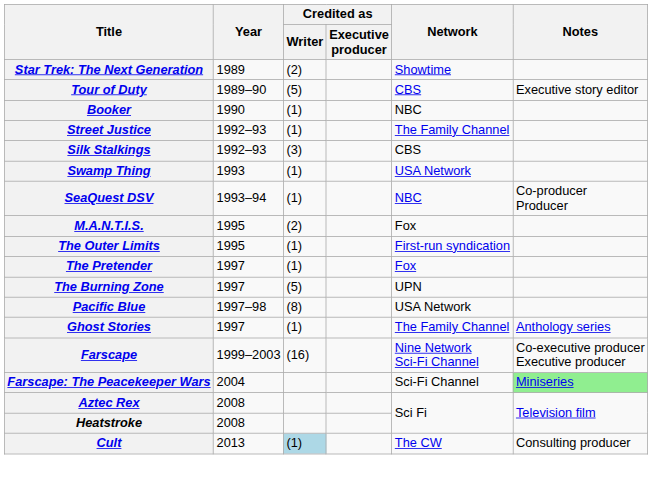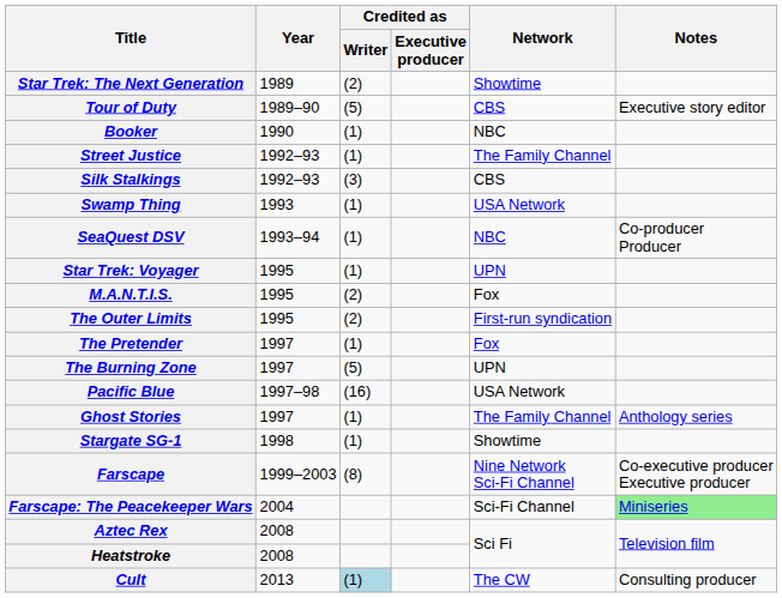 <table class="wikitable plainrowheaders sortable">
 <tr>
 <th rowspan="2" scope="col">Title</th>
 <th rowspan="2" scope="col">Year</th>
 <th colspan="2" scope="col">Credited as</th>
 <th rowspan="2" scope="col">Network</th>
 <th rowspan="2" scope="col" class="unsortable">Notes</th>
 </tr>
 <tr>
 <th>Writer</th>
 <th>Executive<br>producer</th>
 </tr>
 <tr>
 <th scope=row><em><a href='#'>Star Trek: The Next Generation</a></em></th>
 <td>1989</td>
 <td> (2)</td>
 <td></td>
 <td><a href='#'>Showtime</a></td>
 <td></td>
 </tr>
 <tr>
 <th scope=row><em><a href='#'>Tour of Duty</a></em></th>
 <td>1989–90</td>
 <td> (5)</td>
 <td></td>
 <td><a href='#'>CBS</a></td>
 <td>Executive story editor </td>
 </tr>
 <tr>
 <th scope=row><em><a href='#'>Booker</a></em></th>
 <td>1990</td>
 <td> (1)</td>
 <td></td>
 <td>NBC</td>
 <td></td>
 </tr>
 <tr>
 <th scope=row><em><a href='#'>Street Justice</a></em></th>
 <td>1992–93</td>
 <td> (1)</td>
 <td></td>
 <td><a href='#'>The Family Channel</a></td>
 <td></td>
 </tr>
 <tr>
 <th scope=row><em><a href='#'>Silk Stalkings</a></em></th>
 <td>1992–93</td>
 <td> (3)</td>
 <td></td>
 <td>CBS</td>
 <td></td>
 </tr>
 <tr>
 <th scope=row><em><a href='#'>Swamp Thing</a></em></th>
 <td>1993</td>
 <td> (1)</td>
 <td></td>
 <td><a href='#'>USA Network</a></td>
 <td></td>
 </tr>
 <tr>
 <th scope=row><em><a href='#'>SeaQuest DSV</a></em></th>
 <td>1993–94</td>
 <td> (1)</td>
 <td></td>
 <td><a href='#'>NBC</a></td>
 <td>Co-producer <br>Producer </td>
 </tr>
 <tr>
+<th scope=row><em><a href='#'>Star Trek: Voyager</a></em></th>
+<td>1995</td>
+<td> (1)</td>
+<td></td>
+<td><a href='#'>UPN</a></td>
+<td></td>
+</tr>
+<tr>
 <th scope=row><em><a href='#'>M.A.N.T.I.S.</a></em></th>
 <td>1995</td>
 <td> (2)</td>
 <td></td>
 <td>Fox</td>
 <td></td>
 </tr>
 <tr>
 <th scope=row><em><a href='#'>The Outer Limits</a></em></th>
 <td>1995</td>
-<td> (1)</td>
+<td> (2)</td>
 <td></td>
 <td><a href='#'>First-run syndication</a></td>
 <td></td>
 </tr>
 <tr>
 <th scope=row><em><a href='#'>The Pretender</a></em></th>
 <td>1997</td>
 <td> (1)</td>
 <td></td>
 <td><a href='#'>Fox</a></td>
 <td></td>
 </tr>
 <tr>
 <th scope=row><em><a href='#'>The Burning Zone</a></em></th>
 <td>1997</td>
 <td> (5)</td>
 <td></td>
 <td>UPN</td>
 <td></td>
 </tr>
 <tr>
 <th scope=row><em><a href='#'>Pacific Blue</a></em></th>
 <td>1997–98</td>
-<td> (8)</td>
+<td> (16)</td>
 <td></td>
 <td>USA Network</td>
 <td></td>
 </tr>
 <tr>
 <th scope=row><em><a href='#'>Ghost Stories</a></em></th>
 <td>1997</td>
 <td> (1)</td>
 <td></td>
 <td><a href='#'>The Family Channel</a></td>
 <td><a href='#'>Anthology series</a></td>
 </tr>
 <tr>
+<th scope=row><em><a href='#'>Stargate SG-1</a></em></th>
+<td>1998</td>
+<td> (1)</td>
+<td></td>
+<td>Showtime</td>
+<td></td>
+</tr>
+<tr>
 <th scope=row><em><a href='#'>Farscape</a></em></th>
 <td>1999–2003</td>
-<td> (16)</td>
+<td> (8)</td>
 <td></td>
 <td><a href='#'>Nine Network</a><br><a href='#'>Sci-Fi Channel</a></td>
 <td>Co-executive producer <br>Executive producer </td>
 </tr>
 <tr>
 <th scope=row><em><a href='#'>Farscape: The Peacekeeper Wars</a></em></th>
 <td>2004</td>
 <td></td>
 <td></td>
 <td>Sci-Fi Channel</td>
 <td style="background: lightgreen;"><a href='#'>Miniseries</a></td>
 </tr>
 <tr>
 <th scope=row><em><a href='#'>Aztec Rex</a></em></th>
 <td>2008</td>
 <td></td>
 <td></td>
 <td rowspan="2">Sci Fi</td>
 <td rowspan="2"><a href='#'>Television film</a></td>
 </tr>
 <tr>
 <th scope=row><em>Heatstroke</em></th>
 <td>2008</td>
 <td></td>
 <td></td>
 </tr>
 <tr>
 <th scope=row><em><a href='#'>Cult</a></em></th>
 <td>2013</td>
 <td style="background: lightblue;"> (1)</td>
 <td></td>
 <td><a href='#'>The CW</a></td>
 <td>Consulting producer </td>
 </tr>
 </table>
